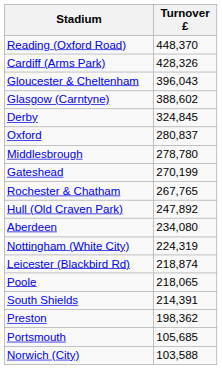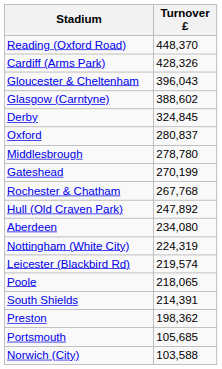 <table class="wikitable">
 <tr>
 <th width=200>Stadium</th>
 <th width=80>Turnover £</th>
 </tr>
 <tr>
 <td><a href='#'>Reading (Oxford Road)</a></td>
 <td>448,370</td>
 </tr>
 <tr>
 <td><a href='#'>Cardiff (Arms Park)</a></td>
 <td>428,326</td>
 </tr>
 <tr>
 <td><a href='#'>Gloucester & Cheltenham</a></td>
 <td>396,043</td>
 </tr>
 <tr>
 <td><a href='#'>Glasgow (Carntyne)</a></td>
 <td>388,602</td>
 </tr>
 <tr>
 <td><a href='#'>Derby</a></td>
 <td>324,845</td>
 </tr>
 <tr>
 <td><a href='#'>Oxford</a></td>
 <td>280,837</td>
 </tr>
 <tr>
 <td><a href='#'>Middlesbrough</a></td>
 <td>278,780</td>
 </tr>
 <tr>
 <td><a href='#'>Gateshead</a></td>
 <td>270,199</td>
 </tr>
 <tr>
 <td><a href='#'>Rochester & Chatham</a></td>
-<td>267,765</td>
+<td>267,768</td>
 </tr>
 <tr>
 <td><a href='#'>Hull (Old Craven Park)</a></td>
 <td>247,892</td>
 </tr>
 <tr>
 <td><a href='#'>Aberdeen</a></td>
 <td>234,080</td>
 </tr>
 <tr>
 <td><a href='#'>Nottingham (White City)</a></td>
 <td>224,319</td>
 </tr>
 <tr>
 <td><a href='#'>Leicester (Blackbird Rd)</a></td>
-<td>218,874</td>
+<td>219,574</td>
 </tr>
 <tr>
 <td><a href='#'>Poole</a></td>
 <td>218,065</td>
 </tr>
 <tr>
 <td><a href='#'>South Shields</a></td>
 <td>214,391</td>
 </tr>
 <tr>
 <td><a href='#'>Preston</a></td>
 <td>198,362</td>
 </tr>
 <tr>
 <td><a href='#'>Portsmouth</a></td>
 <td>105,685</td>
 </tr>
 <tr>
 <td><a href='#'>Norwich (City)</a></td>
 <td>103,588</td>
 </tr>
 </table>
